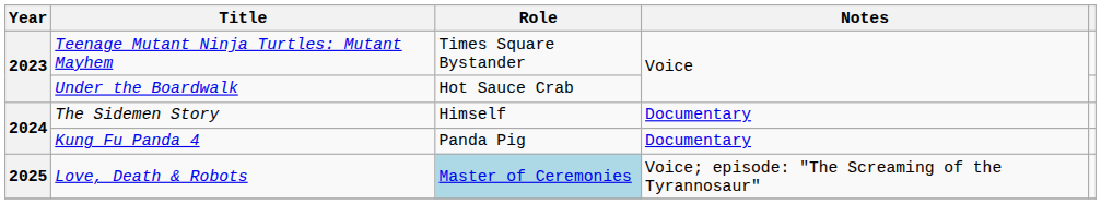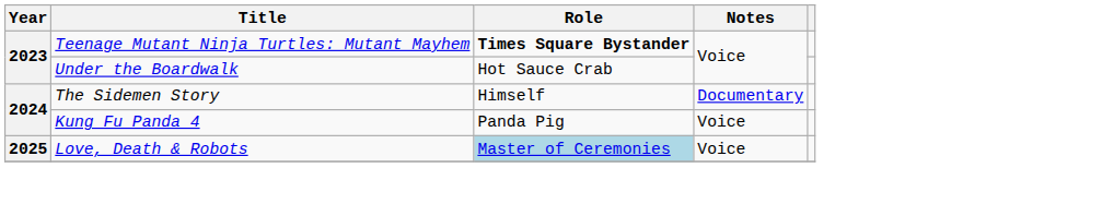 <table class="wikitable plainrowheaders sortable" style="margin-right: 0;">
 <tr>
 <th scope="col">Year</th>
 <th scope="col">Title</th>
 <th scope="col">Role</th>
 <th scope="col" class="unsortable">Notes</th>
 <th scope="col" class="unsortable"></th>
 </tr>
 <tr>
 <th rowspan="2" scope="row">2023</th>
 <td><em><a href='#'>Teenage Mutant Ninja Turtles: Mutant Mayhem</a></em></td>
-<td>Times Square Bystander</td>
+<td><strong>Times Square Bystander</strong></td>
 <td rowspan="2">Voice</td>
 <td></td>
 </tr>
 <tr>
 <td><em><a href='#'>Under the Boardwalk</a></em></td>
 <td>Hot Sauce Crab</td>
 <td></td>
 </tr>
 <tr>
 <th rowspan="2" scope="row">2024</th>
 <td scope="row"><em>The Sidemen Story</em></td>
 <td>Himself</td>
 <td><a href='#'>Documentary</a></td>
 <td style="text-align:center;"></td>
 </tr>
 <tr>
 <td><em><a href='#'>Kung Fu Panda 4</a></em></td>
 <td>Panda Pig</td>
-<td><a href='#'>Documentary</a></td>
+<td>Voice</td>
 <td></td>
 </tr>
 <tr>
 <th rowspan="1" scope="row">2025</th>
 <td><em><a href='#'>Love, Death & Robots</a></em></td>
 <td style="background: lightblue;"><a href='#'>Master of Ceremonies</a></td>
-<td>Voice; episode: "The Screaming of the Tyrannosaur"</td>
+<td>Voice</td>
 <td></td>
 </tr>
 <tr>
 </tr>
 </table>
